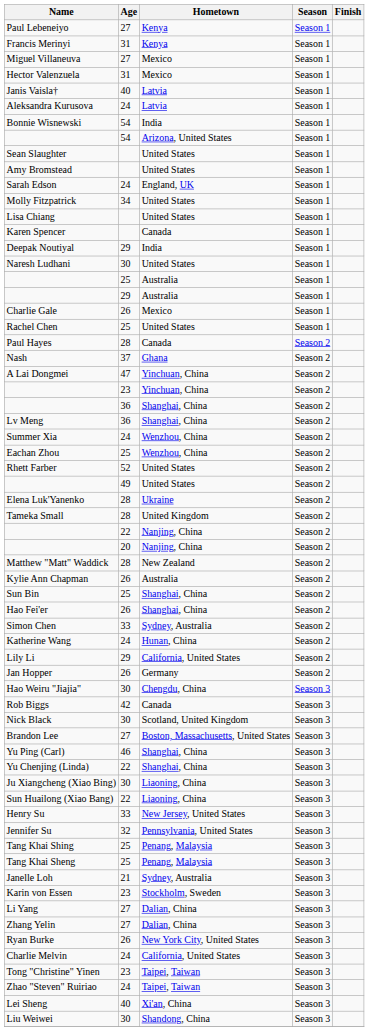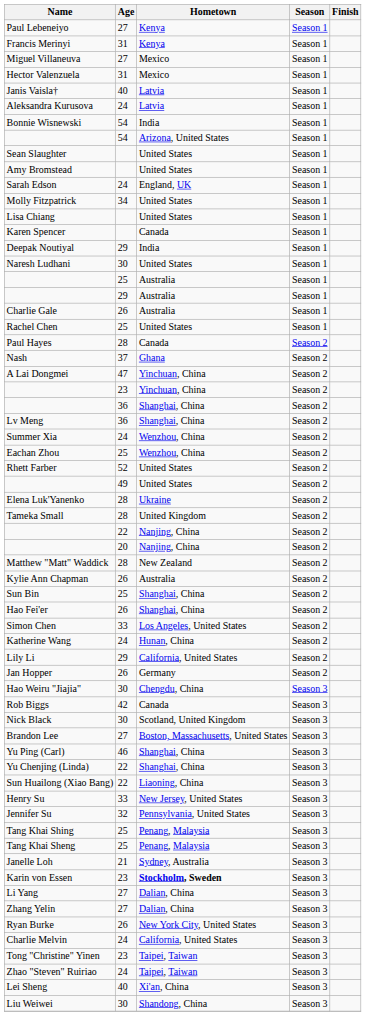 <table class="wikitable sortable">
 <tr>
 <th>Name</th>
 <th>Age</th>
 <th>Hometown</th>
 <th>Season</th>
 <th>Finish</th>
 </tr>
 <tr>
 <td>Paul Lebeneiyo</td>
 <td>27</td>
 <td><a href='#'>Kenya</a></td>
 <td><a href='#'>Season 1</a></td>
 <td></td>
 </tr>
 <tr>
 <td>Francis Merinyi</td>
 <td>31</td>
 <td><a href='#'>Kenya</a></td>
 <td>Season 1</td>
 <td></td>
 </tr>
 <tr>
 <td>Miguel Villaneuva</td>
 <td>27</td>
 <td>Mexico</td>
 <td>Season 1</td>
 <td></td>
 </tr>
 <tr>
 <td>Hector Valenzuela</td>
 <td>31</td>
 <td>Mexico</td>
 <td>Season 1</td>
 <td></td>
 </tr>
 <tr>
 <td>Janis Vaisla†</td>
 <td>40</td>
 <td><a href='#'>Latvia</a></td>
 <td>Season 1</td>
 <td></td>
 </tr>
 <tr>
 <td>Aleksandra Kurusova</td>
 <td>24</td>
 <td><a href='#'>Latvia</a></td>
 <td>Season 1</td>
 <td></td>
 </tr>
 <tr>
 <td>Bonnie Wisnewski</td>
 <td>54</td>
 <td>India</td>
 <td>Season 1</td>
 <td></td>
 </tr>
 <tr>
 <td></td>
 <td>54</td>
 <td><a href='#'>Arizona</a>, United States</td>
 <td>Season 1</td>
 <td></td>
 </tr>
 <tr>
 <td>Sean Slaughter</td>
 <td></td>
 <td>United States</td>
 <td>Season 1</td>
 <td></td>
 </tr>
 <tr>
 <td>Amy Bromstead</td>
 <td></td>
 <td>United States</td>
 <td>Season 1</td>
 <td></td>
 </tr>
 <tr>
 <td>Sarah Edson</td>
 <td>24</td>
 <td>England, <a href='#'>UK</a></td>
 <td>Season 1</td>
 <td></td>
 </tr>
 <tr>
 <td>Molly Fitzpatrick</td>
 <td>34</td>
 <td>United States</td>
 <td>Season 1</td>
 <td></td>
 </tr>
 <tr>
 <td>Lisa Chiang</td>
 <td></td>
 <td>United States</td>
 <td>Season 1</td>
 <td></td>
 </tr>
 <tr>
 <td>Karen Spencer</td>
 <td></td>
 <td>Canada</td>
 <td>Season 1</td>
 <td></td>
 </tr>
 <tr>
 <td>Deepak Noutiyal</td>
 <td>29</td>
 <td>India</td>
 <td>Season 1</td>
 <td></td>
 </tr>
 <tr>
 <td>Naresh Ludhani</td>
 <td>30</td>
 <td>United States</td>
 <td>Season 1</td>
 <td></td>
 </tr>
 <tr>
 <td></td>
 <td>25</td>
 <td>Australia</td>
 <td>Season 1</td>
 <td></td>
 </tr>
 <tr>
 <td></td>
 <td>29</td>
 <td>Australia</td>
 <td>Season 1</td>
 <td></td>
 </tr>
 <tr>
 <td>Charlie Gale</td>
 <td>26</td>
-<td>Mexico</td>
+<td>Australia</td>
 <td>Season 1</td>
 <td></td>
 </tr>
 <tr>
 <td>Rachel Chen</td>
 <td>25</td>
 <td>United States</td>
 <td>Season 1</td>
 <td></td>
 </tr>
 <tr>
 <td>Paul Hayes</td>
 <td>28</td>
 <td>Canada</td>
 <td><a href='#'>Season 2</a></td>
 <td></td>
 </tr>
 <tr>
 <td>Nash</td>
 <td>37</td>
 <td><a href='#'>Ghana</a></td>
 <td>Season 2</td>
 <td></td>
 </tr>
 <tr>
 <td>A Lai Dongmei</td>
 <td>47</td>
 <td><a href='#'>Yinchuan</a>, China</td>
 <td>Season 2</td>
 <td></td>
 </tr>
 <tr>
 <td></td>
 <td>23</td>
 <td><a href='#'>Yinchuan</a>, China</td>
 <td>Season 2</td>
 <td></td>
 </tr>
 <tr>
 <td></td>
 <td>36</td>
 <td><a href='#'>Shanghai</a>, China</td>
 <td>Season 2</td>
 <td></td>
 </tr>
 <tr>
 <td>Lv Meng</td>
 <td>36</td>
 <td><a href='#'>Shanghai</a>, China</td>
 <td>Season 2</td>
 <td></td>
 </tr>
 <tr>
 <td>Summer Xia</td>
 <td>24</td>
 <td><a href='#'>Wenzhou</a>, China</td>
 <td>Season 2</td>
 <td></td>
 </tr>
 <tr>
 <td>Eachan Zhou</td>
 <td>25</td>
 <td><a href='#'>Wenzhou</a>, China</td>
 <td>Season 2</td>
 <td></td>
 </tr>
 <tr>
 <td>Rhett Farber</td>
 <td>52</td>
 <td>United States</td>
 <td>Season 2</td>
 <td></td>
 </tr>
 <tr>
 <td></td>
 <td>49</td>
 <td>United States</td>
 <td>Season 2</td>
 <td></td>
 </tr>
 <tr>
 <td>Elena Luk'Yanenko</td>
 <td>28</td>
 <td><a href='#'>Ukraine</a></td>
 <td>Season 2</td>
 <td></td>
 </tr>
 <tr>
 <td>Tameka Small</td>
 <td>28</td>
 <td>United Kingdom</td>
 <td>Season 2</td>
 <td></td>
 </tr>
 <tr>
 <td></td>
 <td>22</td>
 <td><a href='#'>Nanjing</a>, China</td>
 <td>Season 2</td>
 <td></td>
 </tr>
 <tr>
 <td></td>
 <td>20</td>
 <td><a href='#'>Nanjing</a>, China</td>
 <td>Season 2</td>
 <td></td>
 </tr>
 <tr>
 <td>Matthew "Matt" Waddick</td>
 <td>28</td>
 <td>New Zealand</td>
 <td>Season 2</td>
 <td></td>
 </tr>
 <tr>
 <td>Kylie Ann Chapman</td>
 <td>26</td>
 <td>Australia</td>
 <td>Season 2</td>
 <td></td>
 </tr>
 <tr>
 <td>Sun Bin</td>
 <td>25</td>
 <td><a href='#'>Shanghai</a>, China</td>
 <td>Season 2</td>
 <td></td>
 </tr>
 <tr>
 <td>Hao Fei'er</td>
 <td>26</td>
 <td><a href='#'>Shanghai</a>, China</td>
 <td>Season 2</td>
 <td></td>
 </tr>
 <tr>
 <td>Simon Chen</td>
 <td>33</td>
-<td><a href='#'>Sydney</a>, Australia</td>
+<td><a href='#'>Los Angeles</a>, United States</td>
 <td>Season 2</td>
 <td></td>
 </tr>
 <tr>
 <td>Katherine Wang</td>
 <td>24</td>
 <td><a href='#'>Hunan</a>, China</td>
 <td>Season 2</td>
 <td></td>
 </tr>
 <tr>
 <td>Lily Li</td>
 <td>29</td>
 <td><a href='#'>California</a>, United States</td>
 <td>Season 2</td>
 <td></td>
 </tr>
 <tr>
 <td>Jan Hopper</td>
 <td>26</td>
 <td>Germany</td>
 <td>Season 2</td>
 <td></td>
 </tr>
 <tr>
 <td>Hao Weiru "Jiajia"</td>
 <td>30</td>
 <td><a href='#'>Chengdu</a>, China</td>
 <td><a href='#'>Season 3</a></td>
 <td></td>
 </tr>
 <tr>
 <td>Rob Biggs</td>
 <td>42</td>
 <td>Canada</td>
 <td>Season 3</td>
 <td></td>
 </tr>
 <tr>
 <td>Nick Black</td>
 <td>30</td>
 <td>Scotland, United Kingdom</td>
 <td>Season 3</td>
 <td></td>
 </tr>
 <tr>
 <td>Brandon Lee</td>
 <td>27</td>
 <td><a href='#'>Boston, Massachusetts</a>, United States</td>
 <td>Season 3</td>
 <td></td>
 </tr>
 <tr>
 <td>Yu Ping (Carl)</td>
 <td>46</td>
 <td><a href='#'>Shanghai</a>, China</td>
 <td>Season 3</td>
 <td></td>
 </tr>
 <tr>
 <td>Yu Chenjing (Linda)</td>
 <td>22</td>
 <td><a href='#'>Shanghai</a>, China</td>
 <td>Season 3</td>
 <td></td>
 </tr>
 <tr>
-<td>Ju Xiangcheng (Xiao Bing)</td>
-<td>30</td>
-<td><a href='#'>Liaoning</a>, China</td>
-<td>Season 3</td>
-<td></td>
-</tr>
-<tr>
 <td>Sun Huailong (Xiao Bang)</td>
 <td>22</td>
 <td><a href='#'>Liaoning</a>, China</td>
 <td>Season 3</td>
 <td></td>
 </tr>
 <tr>
 <td>Henry Su</td>
 <td>33</td>
 <td><a href='#'>New Jersey</a>, United States</td>
 <td>Season 3</td>
 <td></td>
 </tr>
 <tr>
 <td>Jennifer Su</td>
 <td>32</td>
 <td><a href='#'>Pennsylvania</a>, United States</td>
 <td>Season 3</td>
 <td></td>
 </tr>
 <tr>
 <td>Tang Khai Shing</td>
 <td>25</td>
 <td><a href='#'>Penang</a>, <a href='#'>Malaysia</a></td>
 <td>Season 3</td>
 <td></td>
 </tr>
 <tr>
 <td>Tang Khai Sheng</td>
 <td>25</td>
 <td><a href='#'>Penang</a>, <a href='#'>Malaysia</a></td>
 <td>Season 3</td>
 <td></td>
 </tr>
 <tr>
 <td>Janelle Loh</td>
 <td>21</td>
 <td><a href='#'>Sydney</a>, Australia</td>
 <td>Season 3</td>
 <td></td>
 </tr>
 <tr>
 <td>Karin von Essen</td>
 <td>23</td>
-<td><a href='#'>Stockholm</a>, Sweden</td>
+<td><strong><a href='#'>Stockholm</a>, Sweden</strong></td>
 <td>Season 3</td>
 <td></td>
 </tr>
 <tr>
 <td>Li Yang</td>
 <td>27</td>
 <td><a href='#'>Dalian</a>, China</td>
 <td>Season 3</td>
 <td></td>
 </tr>
 <tr>
 <td>Zhang Yelin</td>
 <td>27</td>
 <td><a href='#'>Dalian</a>, China</td>
 <td>Season 3</td>
 <td></td>
 </tr>
 <tr>
 <td>Ryan Burke</td>
 <td>26</td>
 <td><a href='#'>New York City</a>, United States</td>
 <td>Season 3</td>
 <td></td>
 </tr>
 <tr>
 <td>Charlie Melvin</td>
 <td>24</td>
 <td><a href='#'>California</a>, United States</td>
 <td>Season 3</td>
 <td></td>
 </tr>
 <tr>
 <td>Tong "Christine" Yinen</td>
 <td>23</td>
 <td><a href='#'>Taipei</a>, <a href='#'>Taiwan</a></td>
 <td>Season 3</td>
 <td></td>
 </tr>
 <tr>
 <td>Zhao "Steven" Ruiriao</td>
 <td>24</td>
 <td><a href='#'>Taipei</a>, <a href='#'>Taiwan</a></td>
 <td>Season 3</td>
 <td></td>
 </tr>
 <tr>
 <td>Lei Sheng</td>
 <td>40</td>
 <td><a href='#'>Xi'an</a>, China</td>
 <td>Season 3</td>
 <td></td>
 </tr>
 <tr>
 <td>Liu Weiwei</td>
 <td>30</td>
 <td><a href='#'>Shandong</a>, China</td>
 <td>Season 3</td>
 <td></td>
 </tr>
 <tr>
 </tr>
 </table>
